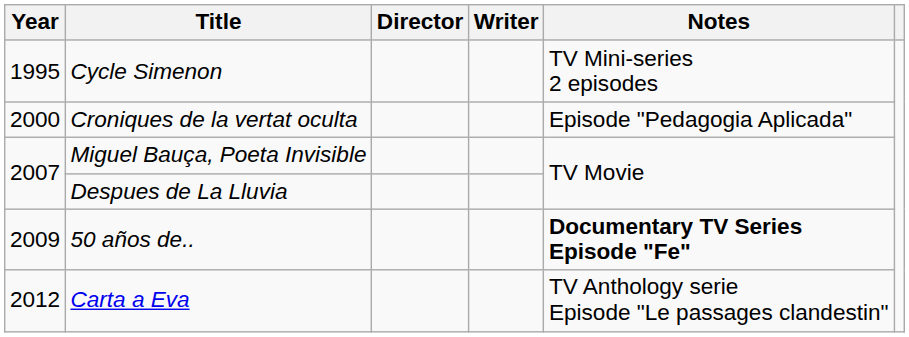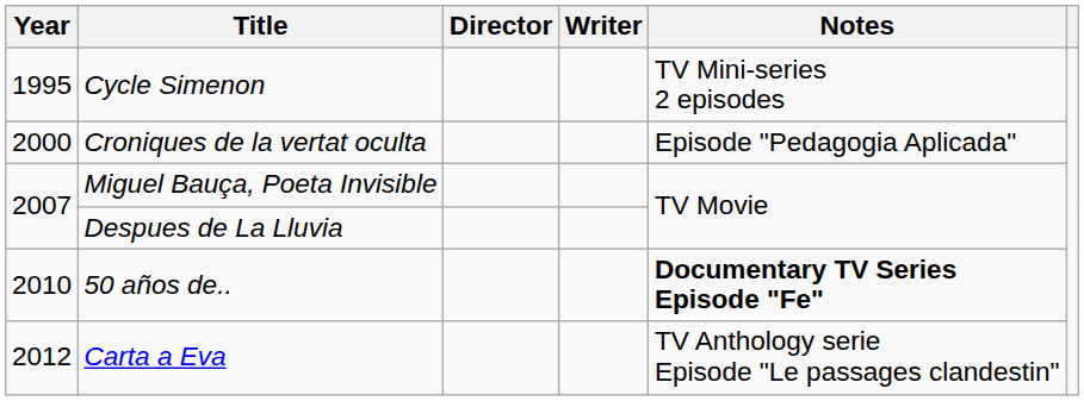 <table class="wikitable sortable">
 <tr>
 <th>Year</th>
 <th>Title</th>
 <th>Director</th>
 <th>Writer</th>
 <th>Notes</th>
 <th></th>
 </tr>
 <tr>
 <td>1995</td>
 <td><em>Cycle Simenon</em></td>
 <td></td>
 <td></td>
 <td>TV Mini-series<br>2 episodes</td>
 </tr>
 <tr>
 <td>2000</td>
 <td><em>Croniques de la vertat oculta</em></td>
 <td></td>
 <td></td>
 <td>Episode "Pedagogia Aplicada"</td>
 </tr>
 <tr>
 <td rowspan=2>2007</td>
 <td><em>Miguel Bauça, Poeta Invisible</em></td>
 <td></td>
 <td></td>
 <td rowspan=2>TV Movie</td>
 </tr>
 <tr>
 <td><em>Despues de La Lluvia</em></td>
 <td></td>
 <td></td>
 </tr>
 <tr>
-<td>2009</td>
+<td>2010</td>
 <td><em>50 años de..</em></td>
 <td></td>
 <td></td>
 <td><strong>Documentary TV Series<br>Episode "Fe"</strong></td>
 </tr>
 <tr>
 <td>2012</td>
 <td><em><a href='#'>Carta a Eva</a></em></td>
 <td></td>
 <td></td>
 <td>TV Anthology serie<br>Episode "Le passages clandestin"</td>
 </tr>
 </table>
